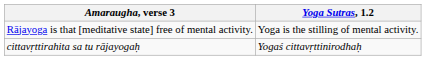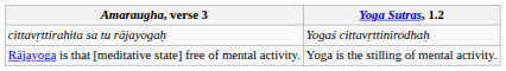 <table class="wikitable">
 <tr>
 <th><em>Amaraugha</em>, verse 3</th>
 <th><em><a href='#'>Yoga Sutras</a></em>, 1.2</th>
 </tr>
 <tr>
+<td><em>cittavṛttirahita sa tu rājayogaḥ</em></td>
+<td><em>Yogaś cittavṛttinirodhaḥ</em></td>
+</tr>
+<tr>
 <td><a href='#'>Rājayoga</a> is that [meditative state] free of mental activity.</td>
 <td>Yoga is the stilling of mental activity.</td>
 </tr>
-<tr>
-<td><em>cittavṛttirahita sa tu rājayogaḥ</em></td>
-<td><em>Yogaś cittavṛttinirodhaḥ</em></td>
-</tr>
 </table>
